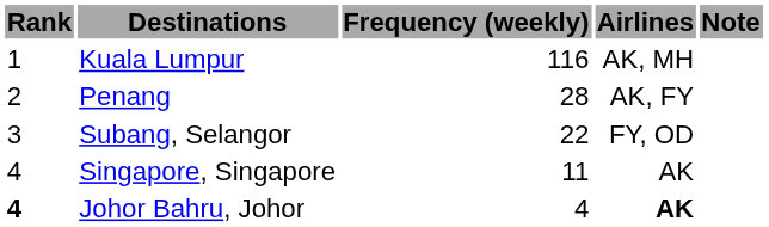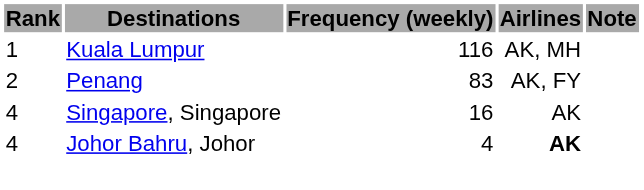 <table class="sortable" style="font-size:89%; align=center;">
 <tr style="background:darkgrey;">
 <th>Rank</th>
 <th>Destinations</th>
 <th>Frequency (weekly)</th>
 <th>Airlines</th>
 <th>Note</th>
 </tr>
 <tr>
 <td>1</td>
 <td> <a href='#'>Kuala Lumpur</a></td>
 <td align="right">116</td>
 <td align="right">AK, MH</td>
 <td></td>
 </tr>
 <tr>
 <td>2</td>
 <td> <a href='#'>Penang</a></td>
-<td align="right">28</td>
+<td align="right">83</td>
 <td align="right">AK, FY</td>
-<td></td>
-</tr>
-<tr>
-<td>3</td>
-<td> <a href='#'>Subang</a>, Selangor</td>
-<td align="right">22</td>
-<td align="right">FY, OD</td>
 <td></td>
 </tr>
 <tr>
 <td>4</td>
 <td> <a href='#'>Singapore</a>, Singapore</td>
-<td align="right">11</td>
+<td align="right">16</td>
 <td align="right">AK</td>
 <td></td>
 </tr>
 <tr>
-<td><strong>4</strong></td>
+<td>4</td>
 <td> <a href='#'>Johor Bahru</a>, Johor</td>
 <td align="right">4</td>
 <td align="right"><strong>AK</strong></td>
 <td></td>
 </tr>
 <tr>
 </tr>
 </table>
